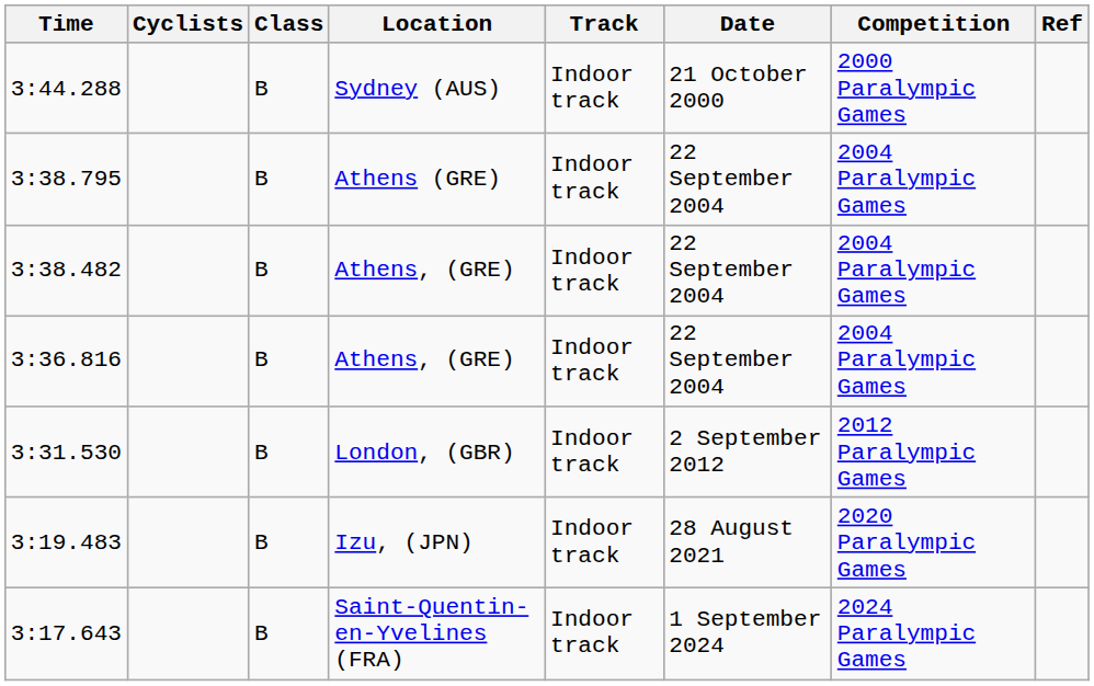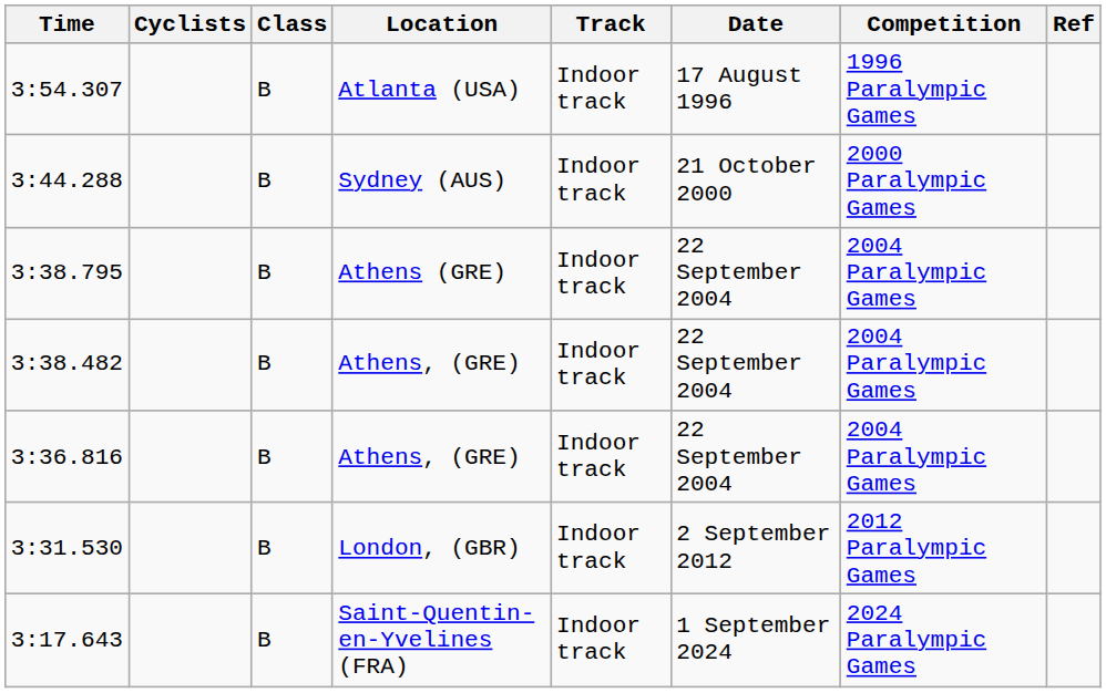 <table class="wikitable">
 <tr align="left">
 <th>Time</th>
 <th>Cyclists</th>
 <th>Class</th>
 <th>Location</th>
 <th>Track</th>
 <th>Date</th>
 <th>Competition</th>
 <th>Ref</th>
+</tr>
+<tr>
+<td>3:54.307</td>
+<td><br></td>
+<td>B</td>
+<td><a href='#'>Atlanta</a> (USA)</td>
+<td>Indoor track</td>
+<td>17 August 1996</td>
+<td><a href='#'>1996 Paralympic Games</a></td>
+<td></td>
 </tr>
 <tr>
 <td>3:44.288</td>
 <td><br></td>
 <td>B</td>
 <td><a href='#'>Sydney</a> (AUS)</td>
 <td>Indoor track</td>
 <td>21 October 2000</td>
 <td><a href='#'>2000 Paralympic Games</a></td>
 <td></td>
 </tr>
 <tr>
 <td>3:38.795</td>
 <td><br></td>
 <td>B</td>
 <td><a href='#'>Athens</a> (GRE)</td>
 <td>Indoor track</td>
 <td>22 September 2004</td>
 <td><a href='#'>2004 Paralympic Games</a></td>
 <td></td>
 </tr>
 <tr>
 <td>3:38.482</td>
 <td><br></td>
 <td>B</td>
 <td><a href='#'>Athens</a>, (GRE)</td>
 <td>Indoor track</td>
 <td>22 September 2004</td>
 <td><a href='#'>2004 Paralympic Games</a></td>
 <td></td>
 </tr>
 <tr>
 <td>3:36.816</td>
 <td><br></td>
 <td>B</td>
 <td><a href='#'>Athens</a>, (GRE)</td>
 <td>Indoor track</td>
 <td>22 September 2004</td>
 <td><a href='#'>2004 Paralympic Games</a></td>
 <td></td>
 </tr>
 <tr>
 <td>3:31.530</td>
 <td><br></td>
 <td>B</td>
 <td><a href='#'>London</a>, (GBR)</td>
 <td>Indoor track</td>
 <td>2 September 2012</td>
 <td><a href='#'>2012 Paralympic Games</a></td>
 <td></td>
 </tr>
 <tr>
-<td>3:19.483</td>
-<td><br></td>
-<td>B</td>
-<td><a href='#'>Izu</a>, (JPN)</td>
-<td>Indoor track</td>
-<td>28 August 2021</td>
-<td><a href='#'>2020 Paralympic Games</a></td>
-<td></td>
-</tr>
-<tr>
 <td>3:17.643</td>
 <td><br></td>
 <td>B</td>
 <td><a href='#'>Saint-Quentin-en-Yvelines</a> (FRA)</td>
 <td>Indoor track</td>
 <td>1 September 2024</td>
 <td><a href='#'>2024 Paralympic Games</a></td>
 <td></td>
 </tr>
 </table>
